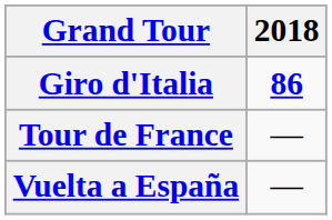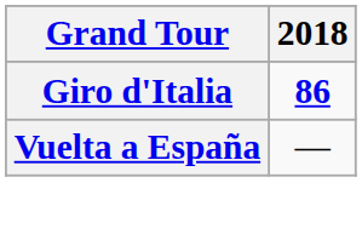 <table class="wikitable plainrowheaders">
 <tr>
 <th scope="col"><a href='#'>Grand Tour</a></th>
 <th scope="col">2018</th>
 </tr>
 <tr style="text-align:center;">
 <th scope="row"> <a href='#'>Giro d'Italia</a></th>
 <td><strong><a href='#'>86</a></strong></td>
 </tr>
 <tr style="text-align:center;">
-<th scope="row"> <a href='#'>Tour de France</a></th>
-<td>—</td>
-</tr>
-<tr style="text-align:center;">
 <th scope="row"> <a href='#'>Vuelta a España</a></th>
 <td>—</td>
 </tr>
 </table>
